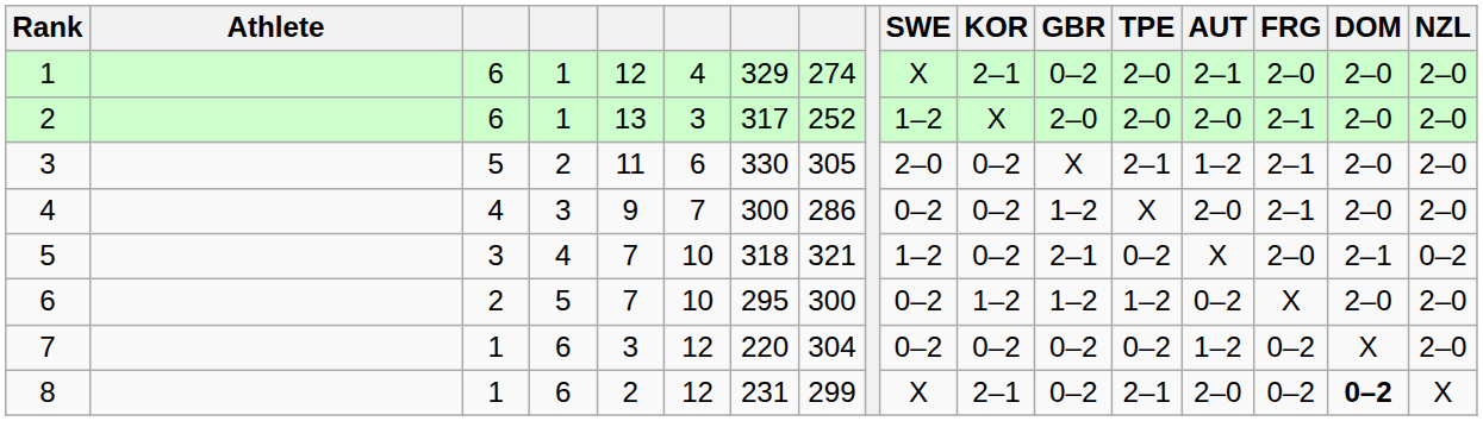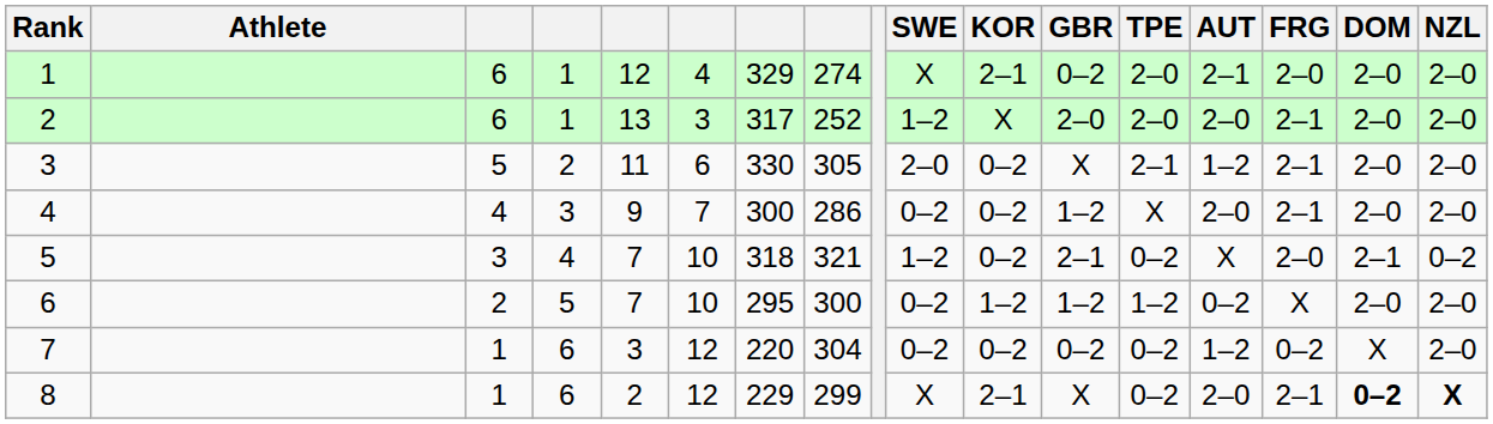 <table class="wikitable" style="text-align:center">
 <tr>
 <th>Rank</th>
 <th width=200>Athlete</th>
 <th width=30></th>
 <th width=30></th>
 <th width=30></th>
 <th width=30></th>
 <th width=30></th>
 <th width=30></th>
 <th rowspan=9></th>
 <th width=30>SWE</th>
 <th width=30>KOR</th>
 <th width=30>GBR</th>
 <th width=30>TPE</th>
 <th width=30>AUT</th>
 <th width=30>FRG</th>
 <th width=30>DOM</th>
 <th width=30>NZL</th>
 </tr>
 <tr style="background-color:#ccffcc;">
 <td>1</td>
 <td align=left></td>
 <td>6</td>
 <td>1</td>
 <td>12</td>
 <td>4</td>
 <td>329</td>
 <td>274</td>
 <td>X</td>
 <td>2–1</td>
 <td>0–2</td>
 <td>2–0</td>
 <td>2–1</td>
 <td>2–0</td>
 <td>2–0</td>
 <td>2–0</td>
 </tr>
 <tr style="background-color:#ccffcc;">
 <td>2</td>
 <td align=left></td>
 <td>6</td>
 <td>1</td>
 <td>13</td>
 <td>3</td>
 <td>317</td>
 <td>252</td>
 <td>1–2</td>
 <td>X</td>
 <td>2–0</td>
 <td>2–0</td>
 <td>2–0</td>
 <td>2–1</td>
 <td>2–0</td>
 <td>2–0</td>
 </tr>
 <tr>
 <td>3</td>
 <td align=left></td>
 <td>5</td>
 <td>2</td>
 <td>11</td>
 <td>6</td>
 <td>330</td>
 <td>305</td>
 <td>2–0</td>
 <td>0–2</td>
 <td>X</td>
 <td>2–1</td>
 <td>1–2</td>
 <td>2–1</td>
 <td>2–0</td>
 <td>2–0</td>
 </tr>
 <tr>
 <td>4</td>
 <td align=left></td>
 <td>4</td>
 <td>3</td>
 <td>9</td>
 <td>7</td>
 <td>300</td>
 <td>286</td>
 <td>0–2</td>
 <td>0–2</td>
 <td>1–2</td>
 <td>X</td>
 <td>2–0</td>
 <td>2–1</td>
 <td>2–0</td>
 <td>2–0</td>
 </tr>
 <tr>
 <td>5</td>
 <td align=left></td>
 <td>3</td>
 <td>4</td>
 <td>7</td>
 <td>10</td>
 <td>318</td>
 <td>321</td>
 <td>1–2</td>
 <td>0–2</td>
 <td>2–1</td>
 <td>0–2</td>
 <td>X</td>
 <td>2–0</td>
 <td>2–1</td>
 <td>0–2</td>
 </tr>
 <tr>
 <td>6</td>
 <td align=left></td>
 <td>2</td>
 <td>5</td>
 <td>7</td>
 <td>10</td>
 <td>295</td>
 <td>300</td>
 <td>0–2</td>
 <td>1–2</td>
 <td>1–2</td>
 <td>1–2</td>
 <td>0–2</td>
 <td>X</td>
 <td>2–0</td>
 <td>2–0</td>
 </tr>
 <tr>
 <td>7</td>
 <td align=left></td>
 <td>1</td>
 <td>6</td>
 <td>3</td>
 <td>12</td>
 <td>220</td>
 <td>304</td>
 <td>0–2</td>
 <td>0–2</td>
 <td>0–2</td>
 <td>0–2</td>
 <td>1–2</td>
 <td>0–2</td>
 <td>X</td>
 <td>2–0</td>
 </tr>
 <tr>
 <td>8</td>
 <td align=left></td>
 <td>1</td>
 <td>6</td>
 <td>2</td>
 <td>12</td>
-<td>231</td>
+<td>229</td>
 <td>299</td>
 <td>X</td>
 <td>2–1</td>
+<td>X</td>
 <td>0–2</td>
+<td>2–0</td>
 <td>2–1</td>
-<td>2–0</td>
-<td>0–2</td>
 <td><strong>0–2</strong></td>
-<td>X</td>
+<td><strong>X</strong></td>
 </tr>
 </table>
